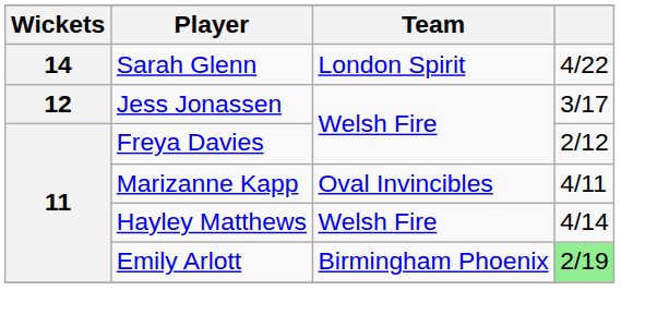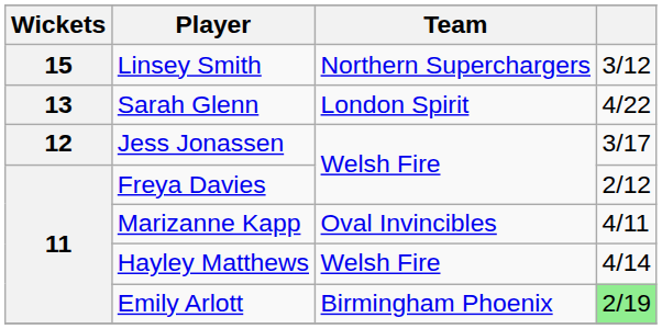 <table class="wikitable defaultleft col4center" style="max-width:30em;">
 <tr>
 </tr>
 <tr>
 <th>Wickets</th>
 <th>Player</th>
 <th>Team</th>
 <th></th>
 </tr>
 <tr>
-<th>14</th>
+<th>15</th>
+<td><a href='#'>Linsey Smith</a></td>
+<td><a href='#'>Northern Superchargers</a></td>
+<td>3/12</td>
+</tr>
+<tr>
+<th>13</th>
 <td><a href='#'>Sarah Glenn</a></td>
 <td><a href='#'>London Spirit</a></td>
 <td>4/22</td>
 </tr>
 <tr>
 <th>12</th>
 <td><a href='#'>Jess Jonassen</a></td>
 <td rowspan=2><a href='#'>Welsh Fire</a></td>
 <td>3/17</td>
 </tr>
 <tr>
 <th rowspan=4>11</th>
 <td><a href='#'>Freya Davies</a></td>
 <td>2/12</td>
 </tr>
 <tr>
 <td><a href='#'>Marizanne Kapp</a></td>
 <td><a href='#'>Oval Invincibles</a></td>
 <td>4/11</td>
 </tr>
 <tr>
 <td><a href='#'>Hayley Matthews</a></td>
 <td><a href='#'>Welsh Fire</a></td>
 <td>4/14</td>
 </tr>
 <tr>
 <td><a href='#'>Emily Arlott</a></td>
 <td><a href='#'>Birmingham Phoenix</a></td>
 <td style="background: lightgreen;">2/19</td>
 </tr>
 <tr>
 </tr>
 </table>
